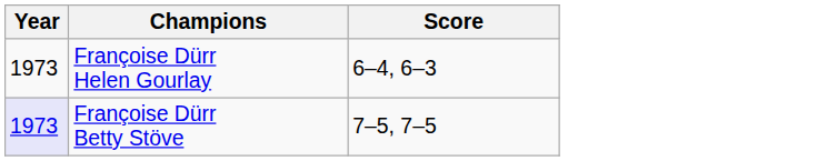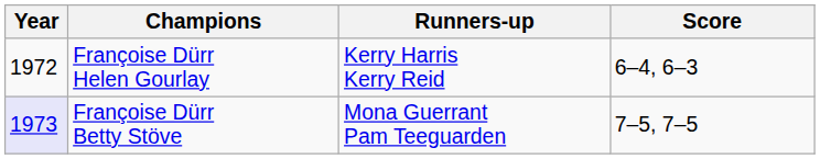 <table class="wikitable">
 <tr>
 <th style="width:40px">Year</th>
 <th style="width:200px">Champions</th>
+<th style="width:200px">Runners-up</th>
 <th style="width:150px" class="unsortable">Score</th>
 </tr>
 <tr>
-<td>1973</td>
+<td>1972</td>
 <td> <a href='#'>Françoise Dürr</a> <br>  <a href='#'>Helen Gourlay</a></td>
+<td> <a href='#'>Kerry Harris</a> <br>  <a href='#'>Kerry Reid</a></td>
 <td>6–4, 6–3</td>
 </tr>
 <tr>
 <td style="background: lavender;"><a href='#'>1973</a></td>
 <td> <a href='#'>Françoise Dürr</a><br>  <a href='#'>Betty Stöve</a></td>
+<td> <a href='#'>Mona Guerrant</a> <br>  <a href='#'>Pam Teeguarden</a></td>
 <td>7–5, 7–5</td>
 </tr>
 </table>
